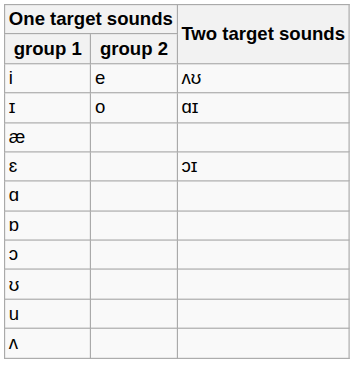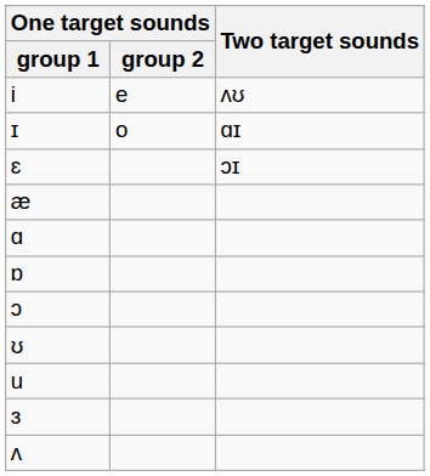 <table class="wikitable">
 <tr>
 <th colspan="2">One target sounds</th>
 <th rowspan="2">Two target sounds</th>
 </tr>
 <tr>
 <th>group 1</th>
 <th>group 2</th>
 </tr>
 <tr>
 <td>i</td>
 <td>e</td>
 <td>ʌʊ</td>
 </tr>
 <tr>
 <td>ɪ</td>
 <td>o</td>
 <td>ɑɪ</td>
 </tr>
 <tr>
+<td>ɛ</td>
+<td></td>
+<td>ɔɪ</td>
+</tr>
+<tr>
 <td>æ</td>
 <td></td>
 <td></td>
-</tr>
-<tr>
-<td>ɛ</td>
-<td></td>
-<td>ɔɪ</td>
 </tr>
 <tr>
 <td>ɑ</td>
 <td></td>
 <td></td>
 </tr>
 <tr>
 <td>ɒ</td>
 <td></td>
 <td></td>
 </tr>
 <tr>
 <td>ɔ</td>
 <td></td>
 <td></td>
 </tr>
 <tr>
 <td>ʊ</td>
 <td></td>
 <td></td>
 </tr>
 <tr>
 <td>u</td>
 <td></td>
 <td></td>
 </tr>
 <tr>
+<td>ɜ</td>
+<td></td>
+<td></td>
+</tr>
+<tr>
 <td>ʌ</td>
 <td></td>
 <td></td>
 </tr>
 </table>
